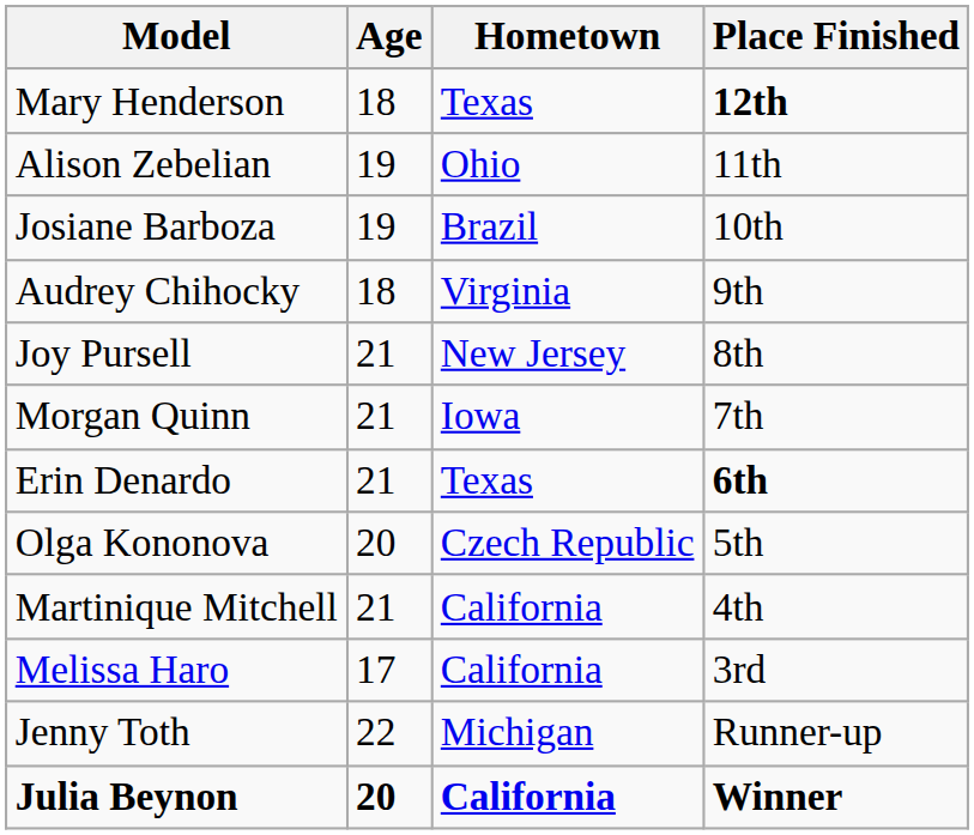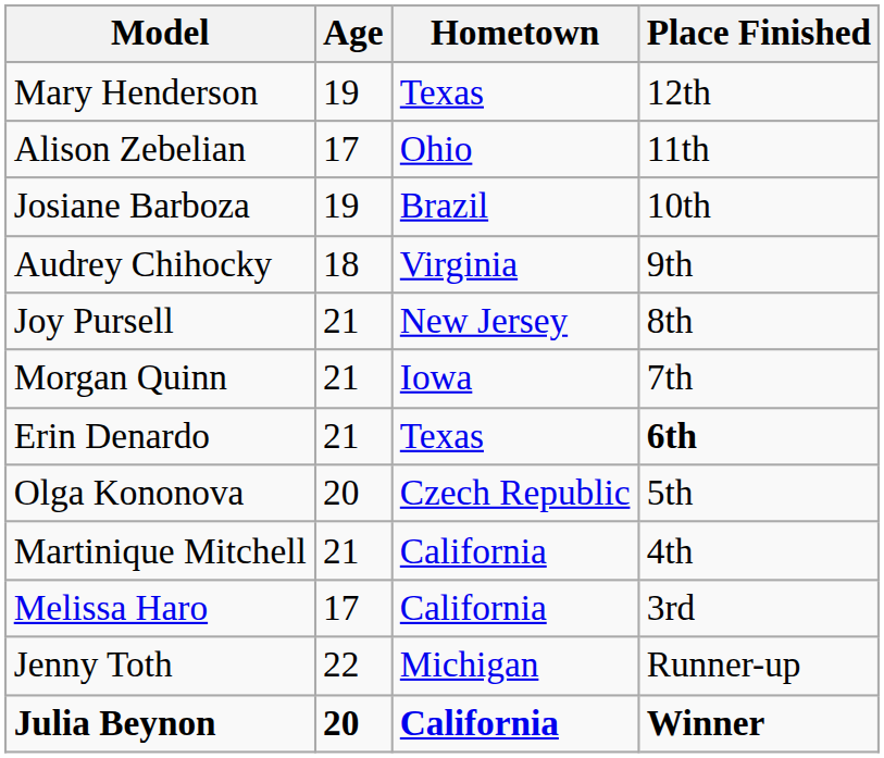 <table class="wikitable sortable">
 <tr>
 <th>Model</th>
 <th>Age</th>
 <th>Hometown</th>
 <th>Place Finished</th>
 </tr>
 <tr>
 <td>Mary Henderson</td>
-<td>18</td>
+<td>19</td>
 <td><a href='#'>Texas</a></td>
-<td><strong>12th</strong></td>
+<td>12th</td>
 </tr>
 <tr>
 <td>Alison Zebelian</td>
-<td>19</td>
+<td>17</td>
 <td><a href='#'>Ohio</a></td>
 <td>11th</td>
 </tr>
 <tr>
 <td>Josiane Barboza</td>
 <td>19</td>
 <td><a href='#'>Brazil</a></td>
 <td>10th</td>
 </tr>
 <tr>
 <td>Audrey Chihocky</td>
 <td>18</td>
 <td><a href='#'>Virginia</a></td>
 <td>9th</td>
 </tr>
 <tr>
 <td>Joy Pursell</td>
 <td>21</td>
 <td><a href='#'>New Jersey</a></td>
 <td>8th</td>
 </tr>
 <tr>
 <td>Morgan Quinn</td>
 <td>21</td>
 <td><a href='#'>Iowa</a></td>
 <td>7th</td>
 </tr>
 <tr>
 <td>Erin Denardo</td>
 <td>21</td>
 <td><a href='#'>Texas</a></td>
 <td><strong>6th</strong></td>
 </tr>
 <tr>
 <td>Olga Kononova</td>
 <td>20</td>
 <td><a href='#'>Czech Republic</a></td>
 <td>5th</td>
 </tr>
 <tr>
 <td>Martinique Mitchell</td>
 <td>21</td>
 <td><a href='#'>California</a></td>
 <td>4th</td>
 </tr>
 <tr>
 <td><a href='#'>Melissa Haro</a></td>
 <td>17</td>
 <td><a href='#'>California</a></td>
 <td>3rd</td>
 </tr>
 <tr>
 <td>Jenny Toth</td>
 <td>22</td>
 <td><a href='#'>Michigan</a></td>
 <td>Runner-up</td>
 </tr>
 <tr>
 <td><strong>Julia Beynon</strong></td>
 <td><strong>20</strong></td>
 <td><strong><a href='#'>California</a></strong></td>
 <td><strong>Winner</strong></td>
 </tr>
 </table>
